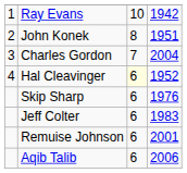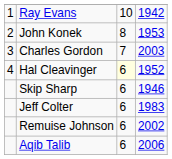 <table class="wikitable">
 <tr>
 </tr>
 <tr>
 <td>1</td>
 <td><a href='#'>Ray Evans</a></td>
 <td>10</td>
 <td><a href='#'>1942</a></td>
 </tr>
 <tr>
 <td>2</td>
 <td>John Konek</td>
 <td>8</td>
-<td><a href='#'>1951</a></td>
+<td><a href='#'>1953</a></td>
 </tr>
 <tr>
 <td>3</td>
 <td>Charles Gordon</td>
 <td>7</td>
-<td><a href='#'>2004</a></td>
+<td><a href='#'>2003</a></td>
 </tr>
 <tr>
 <td>4</td>
 <td>Hal Cleavinger</td>
 <td style="background: lightyellow;">6</td>
 <td><a href='#'>1952</a></td>
 </tr>
 <tr>
 <td></td>
 <td>Skip Sharp</td>
 <td>6</td>
-<td><a href='#'>1976</a></td>
+<td><a href='#'>1946</a></td>
 </tr>
 <tr>
 <td></td>
 <td>Jeff Colter</td>
 <td>6</td>
 <td><a href='#'>1983</a></td>
 </tr>
 <tr>
 <td></td>
 <td>Remuise Johnson</td>
 <td>6</td>
-<td><a href='#'>2001</a></td>
+<td><a href='#'>2002</a></td>
 </tr>
 <tr>
 <td></td>
 <td><a href='#'>Aqib Talib</a></td>
 <td>6</td>
 <td><a href='#'>2006</a></td>
 </tr>
 </table>
